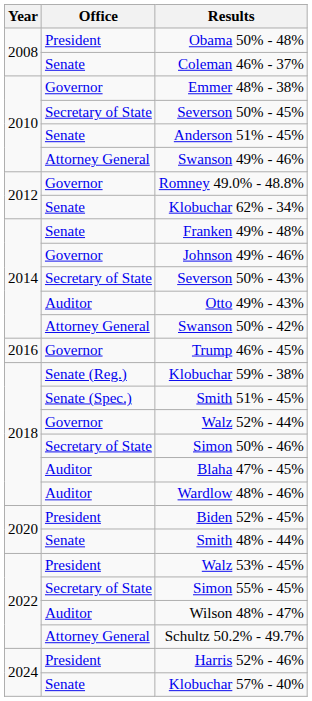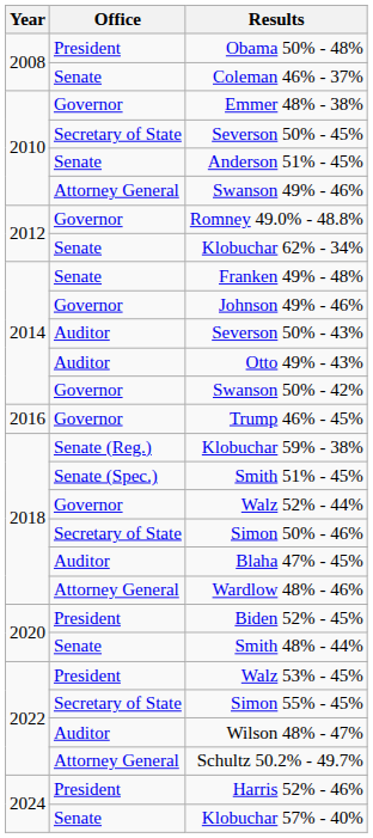 <table class=wikitable>
 <tr>
 <th>Year</th>
 <th>Office</th>
 <th>Results</th>
 </tr>
 <tr>
 <td rowspan=2>2008</td>
 <td><a href='#'>President</a></td>
 <td align="right" ><a href='#'>Obama</a> 50% - 48%</td>
 </tr>
 <tr>
 <td><a href='#'>Senate</a></td>
 <td align="right" ><a href='#'>Coleman</a> 46% - 37%</td>
 </tr>
 <tr>
 <td rowspan=4>2010</td>
 <td><a href='#'>Governor</a></td>
 <td align="right" ><a href='#'>Emmer</a> 48% - 38%</td>
 </tr>
 <tr>
 <td><a href='#'>Secretary of State</a></td>
 <td align="right" ><a href='#'>Severson</a> 50% - 45%</td>
 </tr>
 <tr>
 <td><a href='#'>Senate</a></td>
 <td align="right" ><a href='#'>Anderson</a> 51% - 45%</td>
 </tr>
 <tr>
 <td><a href='#'>Attorney General</a></td>
 <td align="right" ><a href='#'>Swanson</a> 49% - 46%</td>
 </tr>
 <tr>
 <td rowspan=2>2012</td>
 <td><a href='#'>Governor</a></td>
 <td align="right" ><a href='#'>Romney</a> 49.0% - 48.8%</td>
 </tr>
 <tr>
 <td><a href='#'>Senate</a></td>
 <td align="right" ><a href='#'>Klobuchar</a> 62% - 34%</td>
 </tr>
 <tr>
 <td rowspan=5>2014</td>
 <td><a href='#'>Senate</a></td>
 <td align="right" ><a href='#'>Franken</a> 49% - 48%</td>
 </tr>
 <tr>
 <td><a href='#'>Governor</a></td>
 <td align="right" ><a href='#'>Johnson</a> 49% - 46%</td>
 </tr>
 <tr>
-<td><a href='#'>Secretary of State</a></td>
+<td><a href='#'>Auditor</a></td>
 <td align="right" ><a href='#'>Severson</a> 50% - 43%</td>
 </tr>
 <tr>
 <td><a href='#'>Auditor</a></td>
 <td align="right" ><a href='#'>Otto</a> 49% - 43%</td>
 </tr>
 <tr>
-<td><a href='#'>Attorney General</a></td>
+<td><a href='#'>Governor</a></td>
 <td align="right" ><a href='#'>Swanson</a> 50% - 42%</td>
 </tr>
 <tr>
 <td>2016</td>
 <td><a href='#'>Governor</a></td>
 <td align="right" ><a href='#'>Trump</a> 46% - 45%</td>
 </tr>
 <tr>
 <td rowspan=6>2018</td>
 <td><a href='#'>Senate (Reg.)</a></td>
 <td align="right" ><a href='#'>Klobuchar</a> 59% - 38%</td>
 </tr>
 <tr>
 <td><a href='#'>Senate (Spec.)</a></td>
 <td align="right" ><a href='#'>Smith</a> 51% - 45%</td>
 </tr>
 <tr>
 <td><a href='#'>Governor</a></td>
 <td align="right" ><a href='#'>Walz</a> 52% - 44%</td>
 </tr>
 <tr>
 <td><a href='#'>Secretary of State</a></td>
 <td align="right" ><a href='#'>Simon</a> 50% - 46%</td>
 </tr>
 <tr>
 <td><a href='#'>Auditor</a></td>
 <td align="right" ><a href='#'>Blaha</a> 47% - 45%</td>
 </tr>
 <tr>
-<td><a href='#'>Auditor</a></td>
+<td><a href='#'>Attorney General</a></td>
 <td align="right" ><a href='#'>Wardlow</a> 48% - 46%</td>
 </tr>
 <tr>
 <td rowspan=2>2020</td>
 <td><a href='#'>President</a></td>
 <td align="right" ><a href='#'>Biden</a> 52% - 45%</td>
 </tr>
 <tr>
 <td><a href='#'>Senate</a></td>
 <td align="right" ><a href='#'>Smith</a> 48% - 44%</td>
 </tr>
 <tr>
 <td rowspan=4>2022</td>
 <td><a href='#'>President</a></td>
 <td align="right" ><a href='#'>Walz</a> 53% - 45%</td>
 </tr>
 <tr>
 <td><a href='#'>Secretary of State</a></td>
 <td align="right" ><a href='#'>Simon</a> 55% - 45%</td>
 </tr>
 <tr>
 <td><a href='#'>Auditor</a></td>
 <td align="right" >Wilson 48% - 47%</td>
 </tr>
 <tr>
 <td><a href='#'>Attorney General</a></td>
 <td align="right" >Schultz 50.2% - 49.7%</td>
 </tr>
 <tr>
 <td rowspan=2>2024</td>
 <td><a href='#'>President</a></td>
 <td align="right" ><a href='#'>Harris</a> 52% - 46%</td>
 </tr>
 <tr>
 <td><a href='#'>Senate</a></td>
 <td align="right" ><a href='#'>Klobuchar</a> 57% - 40%</td>
 </tr>
 </table>
